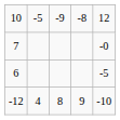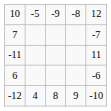 <table class="wikitable" style="margin-left:auto;margin-right:auto;text-align:center;width:10em;height:10em;table-layout:fixed;">
 <tr>
 <td>10</td>
 <td>-5</td>
 <td>-9</td>
 <td>-8</td>
 <td>12</td>
 </tr>
 <tr>
 <td>7</td>
 <td></td>
 <td></td>
 <td></td>
-<td>-0</td>
+<td>-7</td>
+</tr>
+<tr>
+<td>-11</td>
+<td></td>
+<td></td>
+<td></td>
+<td>11</td>
 </tr>
 <tr>
 <td>6</td>
 <td></td>
 <td></td>
 <td></td>
-<td>-5</td>
+<td>-6</td>
 </tr>
 <tr>
 <td>-12</td>
 <td>4</td>
 <td>8</td>
 <td>9</td>
 <td>-10</td>
 </tr>
 </table>
